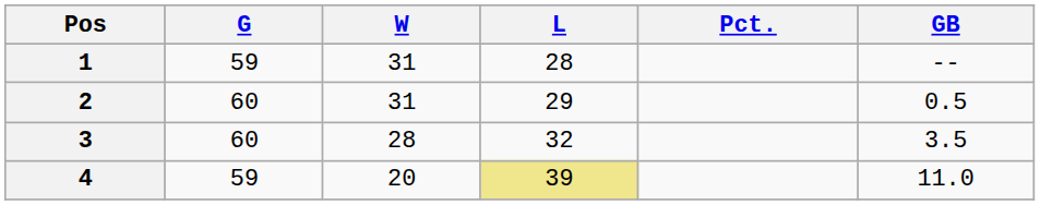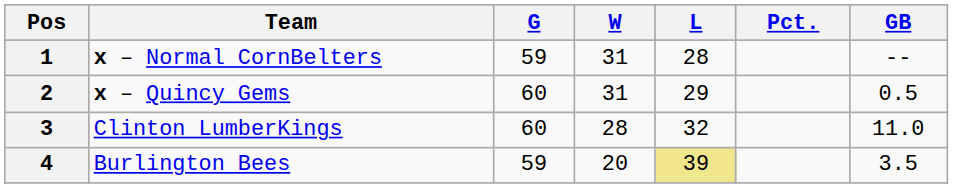 <table class="wikitable plainrowheaders" width="90%" style="text-align:center;">
 <tr>
 <th scope="col" width="5%">Pos</th>
+<th scope="col" width="25%">Team</th>
 <th scope="col" width="5%"><a href='#'>G</a></th>
 <th scope="col" width="5%"><a href='#'>W</a></th>
 <th scope="col" width="5%"><a href='#'>L</a></th>
 <th scope="col" width="7%"><a href='#'>Pct.</a></th>
 <th scope="col" width="5%"><a href='#'>GB</a></th>
 </tr>
 <tr>
 <th>1</th>
+<td style="text-align:left;"><strong>x</strong> – <a href='#'>Normal CornBelters</a></td>
 <td>59</td>
 <td>31</td>
 <td>28</td>
 <td></td>
 <td>--</td>
 </tr>
 <tr>
 <th>2</th>
+<td style="text-align:left;"><strong>x</strong> – <a href='#'>Quincy Gems</a></td>
 <td>60</td>
 <td>31</td>
 <td>29</td>
 <td></td>
 <td>0.5</td>
 </tr>
 <tr>
 <th>3</th>
+<td style="text-align:left;"><a href='#'>Clinton LumberKings</a></td>
 <td>60</td>
 <td>28</td>
 <td>32</td>
 <td></td>
-<td>3.5</td>
+<td>11.0</td>
 </tr>
 <tr>
 <th>4</th>
+<td style="text-align:left;"><a href='#'>Burlington Bees</a></td>
 <td>59</td>
 <td>20</td>
 <td style="background: khaki;">39</td>
 <td></td>
-<td>11.0</td>
+<td>3.5</td>
 </tr>
 </table>
